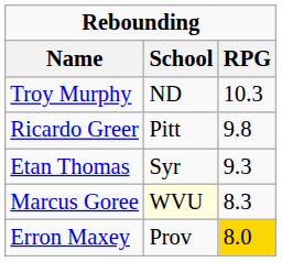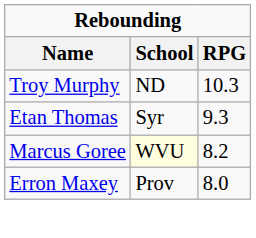 <table class="wikitable">
 <tr>
 <td colspan=3 style="text-align:center;"><strong>Rebounding</strong></td>
 </tr>
 <tr>
 <th>Name</th>
 <th>School</th>
 <th>RPG</th>
 </tr>
 <tr>
 <td><a href='#'>Troy Murphy</a></td>
 <td>ND</td>
 <td>10.3</td>
 </tr>
 <tr>
-<td><a href='#'>Ricardo Greer</a></td>
-<td>Pitt</td>
-<td>9.8</td>
-</tr>
-<tr>
 <td><a href='#'>Etan Thomas</a></td>
 <td>Syr</td>
 <td>9.3</td>
 </tr>
 <tr>
 <td><a href='#'>Marcus Goree</a></td>
 <td style="background: lightyellow;">WVU</td>
-<td>8.3</td>
+<td>8.2</td>
 </tr>
 <tr>
 <td><a href='#'>Erron Maxey</a></td>
 <td>Prov</td>
-<td style="background: gold;">8.0</td>
+<td>8.0</td>
 </tr>
 </table>
